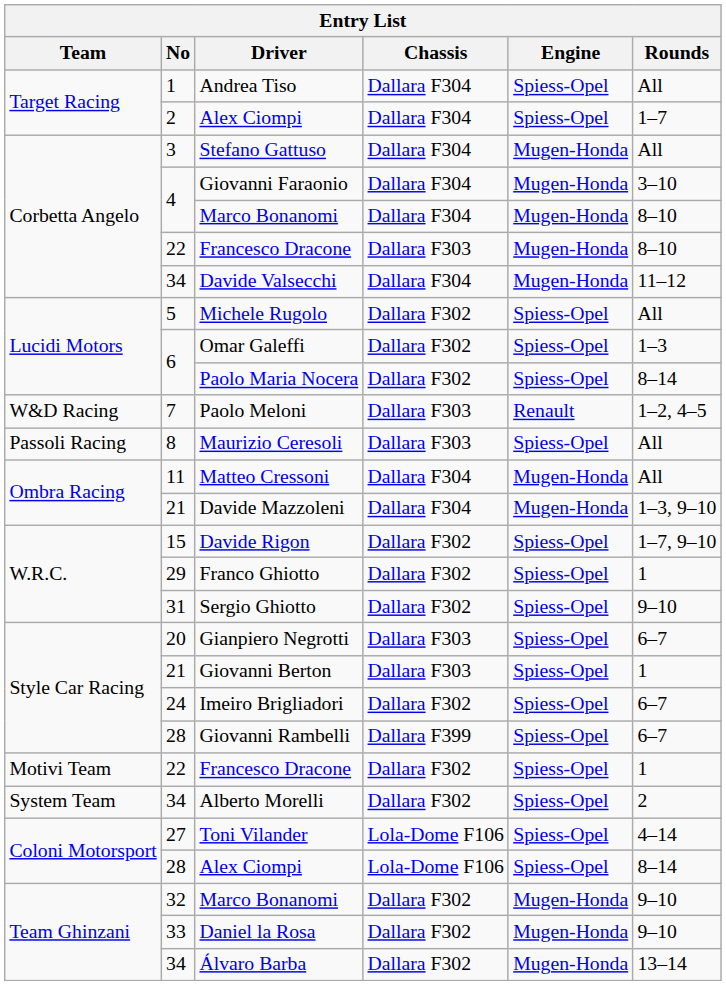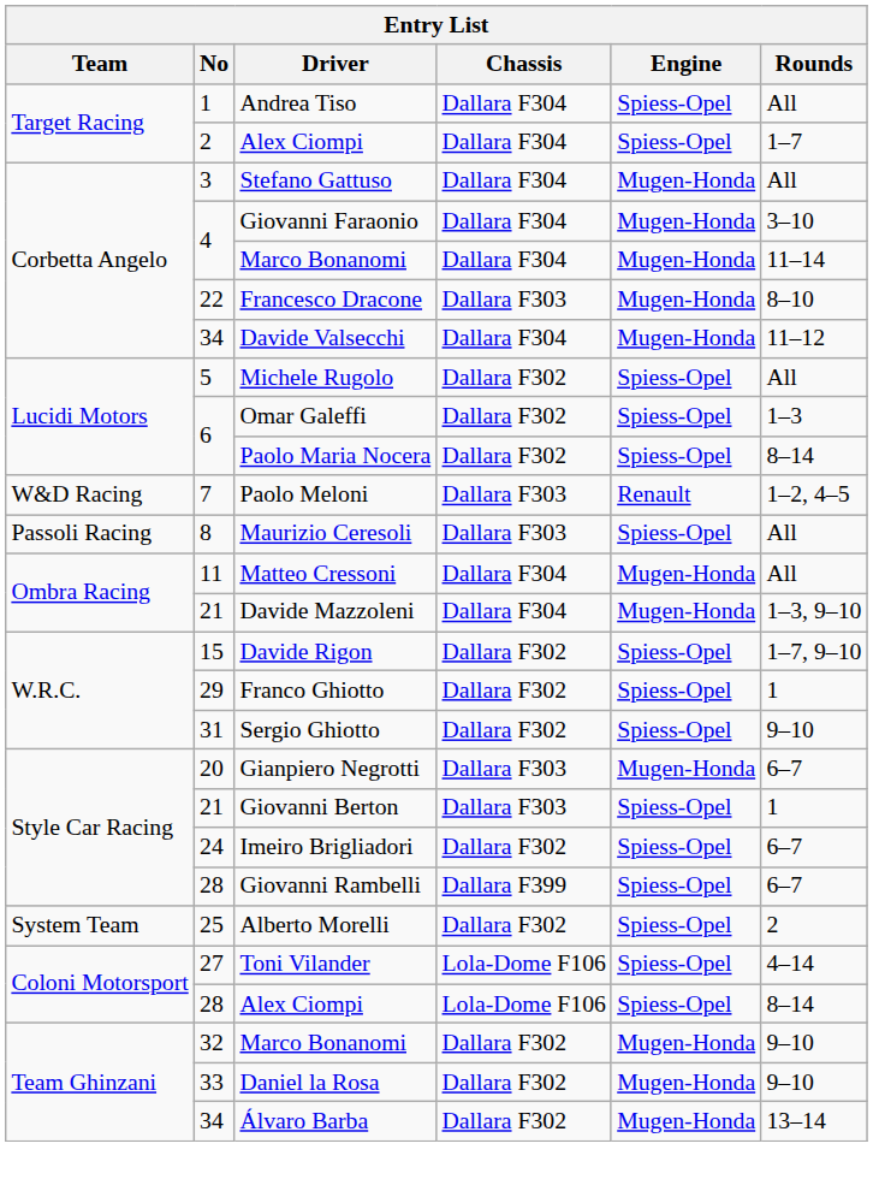 <table class="wikitable" style="font-size: 85%;">
 <tr>
 <th colspan=6 align= "center">Entry List</th>
 </tr>
 <tr>
 <th>Team</th>
 <th>No</th>
 <th>Driver</th>
 <th>Chassis</th>
 <th>Engine</th>
 <th>Rounds</th>
 </tr>
 <tr>
 <td rowspan=2><a href='#'>Target Racing</a></td>
 <td>1</td>
 <td>  Andrea Tiso</td>
 <td><a href='#'>Dallara</a> F304</td>
 <td><a href='#'>Spiess-Opel</a></td>
 <td>All</td>
 </tr>
 <tr>
 <td>2</td>
 <td> <a href='#'>Alex Ciompi</a></td>
 <td><a href='#'>Dallara</a> F304</td>
 <td><a href='#'>Spiess-Opel</a></td>
 <td>1–7</td>
 </tr>
 <tr>
 <td rowspan=5>Corbetta Angelo</td>
 <td>3</td>
 <td> <a href='#'>Stefano Gattuso</a></td>
 <td><a href='#'>Dallara</a> F304</td>
 <td><a href='#'>Mugen-Honda</a></td>
 <td>All</td>
 </tr>
 <tr>
 <td rowspan=2>4</td>
 <td> Giovanni Faraonio</td>
 <td><a href='#'>Dallara</a> F304</td>
 <td><a href='#'>Mugen-Honda</a></td>
 <td>3–10</td>
 </tr>
 <tr>
 <td> <a href='#'>Marco Bonanomi</a></td>
 <td><a href='#'>Dallara</a> F304</td>
 <td><a href='#'>Mugen-Honda</a></td>
-<td>8–10</td>
+<td>11–14</td>
 </tr>
 <tr>
 <td>22</td>
 <td> <a href='#'>Francesco Dracone</a></td>
 <td><a href='#'>Dallara</a> F303</td>
 <td><a href='#'>Mugen-Honda</a></td>
 <td>8–10</td>
 </tr>
 <tr>
 <td>34</td>
 <td> <a href='#'>Davide Valsecchi</a></td>
 <td><a href='#'>Dallara</a> F304</td>
 <td><a href='#'>Mugen-Honda</a></td>
 <td>11–12</td>
 </tr>
 <tr>
 <td rowspan=3><a href='#'>Lucidi Motors</a></td>
 <td>5</td>
 <td> <a href='#'>Michele Rugolo</a></td>
 <td><a href='#'>Dallara</a> F302</td>
 <td><a href='#'>Spiess-Opel</a></td>
 <td>All</td>
 </tr>
 <tr>
 <td rowspan=2>6</td>
 <td>  Omar Galeffi</td>
 <td><a href='#'>Dallara</a> F302</td>
 <td><a href='#'>Spiess-Opel</a></td>
 <td>1–3</td>
 </tr>
 <tr>
 <td> <a href='#'>Paolo Maria Nocera</a></td>
 <td><a href='#'>Dallara</a> F302</td>
 <td><a href='#'>Spiess-Opel</a></td>
 <td>8–14</td>
 </tr>
 <tr>
 <td>W&D Racing</td>
 <td>7</td>
 <td> Paolo Meloni</td>
 <td><a href='#'>Dallara</a> F303</td>
 <td><a href='#'>Renault</a></td>
 <td>1–2, 4–5</td>
 </tr>
 <tr>
 <td>Passoli Racing</td>
 <td>8</td>
 <td> <a href='#'>Maurizio Ceresoli</a></td>
 <td><a href='#'>Dallara</a> F303</td>
 <td><a href='#'>Spiess-Opel</a></td>
 <td>All</td>
 </tr>
 <tr>
 <td rowspan=2><a href='#'>Ombra Racing</a></td>
 <td>11</td>
 <td> <a href='#'>Matteo Cressoni</a></td>
 <td><a href='#'>Dallara</a> F304</td>
 <td><a href='#'>Mugen-Honda</a></td>
 <td>All</td>
 </tr>
 <tr>
 <td>21</td>
 <td> Davide Mazzoleni</td>
 <td><a href='#'>Dallara</a> F304</td>
 <td><a href='#'>Mugen-Honda</a></td>
 <td>1–3, 9–10</td>
 </tr>
 <tr>
 <td rowspan=3>W.R.C.</td>
 <td>15</td>
 <td> <a href='#'>Davide Rigon</a></td>
 <td><a href='#'>Dallara</a> F302</td>
 <td><a href='#'>Spiess-Opel</a></td>
 <td>1–7, 9–10</td>
 </tr>
 <tr>
 <td>29</td>
 <td> Franco Ghiotto</td>
 <td><a href='#'>Dallara</a> F302</td>
 <td><a href='#'>Spiess-Opel</a></td>
 <td>1</td>
 </tr>
 <tr>
 <td>31</td>
 <td> Sergio Ghiotto</td>
 <td><a href='#'>Dallara</a> F302</td>
 <td><a href='#'>Spiess-Opel</a></td>
 <td>9–10</td>
 </tr>
 <tr>
 <td rowspan=4>Style Car Racing</td>
 <td>20</td>
 <td> Gianpiero Negrotti</td>
 <td><a href='#'>Dallara</a> F303</td>
-<td><a href='#'>Spiess-Opel</a></td>
+<td><a href='#'>Mugen-Honda</a></td>
 <td>6–7</td>
 </tr>
 <tr>
 <td>21</td>
 <td> Giovanni Berton</td>
 <td><a href='#'>Dallara</a> F303</td>
 <td><a href='#'>Spiess-Opel</a></td>
 <td>1</td>
 </tr>
 <tr>
 <td>24</td>
 <td> Imeiro Brigliadori</td>
 <td><a href='#'>Dallara</a> F302</td>
 <td><a href='#'>Spiess-Opel</a></td>
 <td>6–7</td>
 </tr>
 <tr>
 <td>28</td>
 <td> Giovanni Rambelli</td>
 <td><a href='#'>Dallara</a> F399</td>
 <td><a href='#'>Spiess-Opel</a></td>
 <td>6–7</td>
 </tr>
 <tr>
-<td>Motivi Team</td>
-<td>22</td>
-<td> <a href='#'>Francesco Dracone</a></td>
-<td><a href='#'>Dallara</a> F302</td>
-<td><a href='#'>Spiess-Opel</a></td>
-<td>1</td>
-</tr>
-<tr>
 <td>System Team</td>
-<td>34</td>
+<td>25</td>
 <td> Alberto Morelli</td>
 <td><a href='#'>Dallara</a> F302</td>
 <td><a href='#'>Spiess-Opel</a></td>
 <td>2</td>
 </tr>
 <tr>
 <td rowspan=2><a href='#'>Coloni Motorsport</a></td>
 <td>27</td>
 <td> <a href='#'>Toni Vilander</a></td>
 <td><a href='#'>Lola-Dome</a> F106</td>
 <td><a href='#'>Spiess-Opel</a></td>
 <td>4–14</td>
 </tr>
 <tr>
 <td>28</td>
 <td> <a href='#'>Alex Ciompi</a></td>
 <td><a href='#'>Lola-Dome</a> F106</td>
 <td><a href='#'>Spiess-Opel</a></td>
 <td>8–14</td>
 </tr>
 <tr>
 <td rowspan=3><a href='#'>Team Ghinzani</a></td>
 <td>32</td>
 <td> <a href='#'>Marco Bonanomi</a></td>
 <td><a href='#'>Dallara</a> F302</td>
 <td><a href='#'>Mugen-Honda</a></td>
 <td>9–10</td>
 </tr>
 <tr>
 <td>33</td>
 <td> <a href='#'>Daniel la Rosa</a></td>
 <td><a href='#'>Dallara</a> F302</td>
 <td><a href='#'>Mugen-Honda</a></td>
 <td>9–10</td>
 </tr>
 <tr>
 <td>34</td>
 <td> <a href='#'>Álvaro Barba</a></td>
 <td><a href='#'>Dallara</a> F302</td>
 <td><a href='#'>Mugen-Honda</a></td>
 <td>13–14</td>
 </tr>
 </table>
